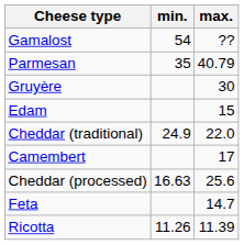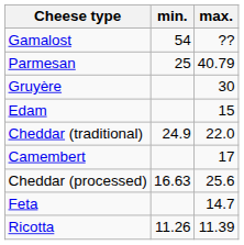 <table class="wikitable sortable">
 <tr>
 <th>Cheese type</th>
 <th>min.</th>
 <th>max.</th>
 </tr>
 <tr>
 <td><a href='#'>Gamalost</a></td>
 <td style="text-align:right;">54</td>
 <td style="text-align:right;">??</td>
 </tr>
 <tr>
 <td><a href='#'>Parmesan</a></td>
-<td style="text-align:right;">35</td>
+<td style="text-align:right;">25</td>
 <td style="text-align:right;">40.79<br></td>
 </tr>
 <tr>
 <td><a href='#'>Gruyère</a></td>
 <td></td>
 <td style="text-align:right;">30</td>
 </tr>
 <tr>
 <td><a href='#'>Edam</a></td>
 <td></td>
 <td style="text-align:right;">15</td>
 </tr>
 <tr>
 <td><a href='#'>Cheddar</a> (traditional)</td>
 <td style="text-align:right;">24.9</td>
 <td style="text-align:right;">22.0</td>
 </tr>
 <tr>
 <td><a href='#'>Camembert</a></td>
 <td></td>
 <td style="text-align:right;">17</td>
 </tr>
 <tr>
 <td>Cheddar (processed)</td>
 <td style="text-align:right;">16.63</td>
 <td style="text-align:right;">25.6</td>
 </tr>
 <tr>
 <td><a href='#'>Feta</a></td>
 <td></td>
 <td style="text-align:right;">14.7</td>
 </tr>
 <tr>
 <td><a href='#'>Ricotta</a></td>
 <td style="text-align:right;">11.26</td>
 <td style="text-align:right;">11.39</td>
 </tr>
 </table>
